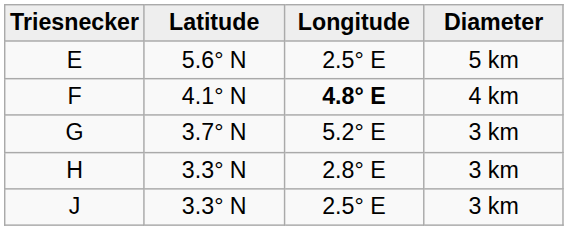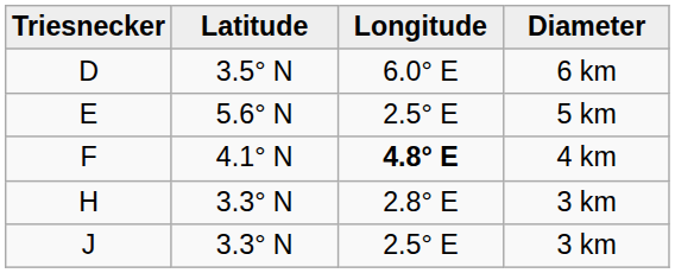 <table class="wikitable">
 <tr>
 <th width="25%" style="background:#eeeeee;">Triesnecker</th>
 <th width="25%" style="background:#eeeeee;">Latitude</th>
 <th width="25%" style="background:#eeeeee;">Longitude</th>
 <th width="25%" style="background:#eeeeee;">Diameter</th>
+</tr>
+<tr>
+<td align="center">D</td>
+<td align="center">3.5° N</td>
+<td align="center">6.0° E</td>
+<td align="center">6 km</td>
 </tr>
 <tr>
 <td align="center">E</td>
 <td align="center">5.6° N</td>
 <td align="center">2.5° E</td>
 <td align="center">5 km</td>
 </tr>
 <tr>
 <td align="center">F</td>
 <td align="center">4.1° N</td>
 <td align="center"><strong>4.8° E</strong></td>
 <td align="center">4 km</td>
 </tr>
 <tr>
-<td align="center">G</td>
-<td align="center">3.7° N</td>
-<td align="center">5.2° E</td>
-<td align="center">3 km</td>
-</tr>
-<tr>
 <td align="center">H</td>
 <td align="center">3.3° N</td>
 <td align="center">2.8° E</td>
 <td align="center">3 km</td>
 </tr>
 <tr>
 <td align="center">J</td>
 <td align="center">3.3° N</td>
 <td align="center">2.5° E</td>
 <td align="center">3 km</td>
 </tr>
 </table>
